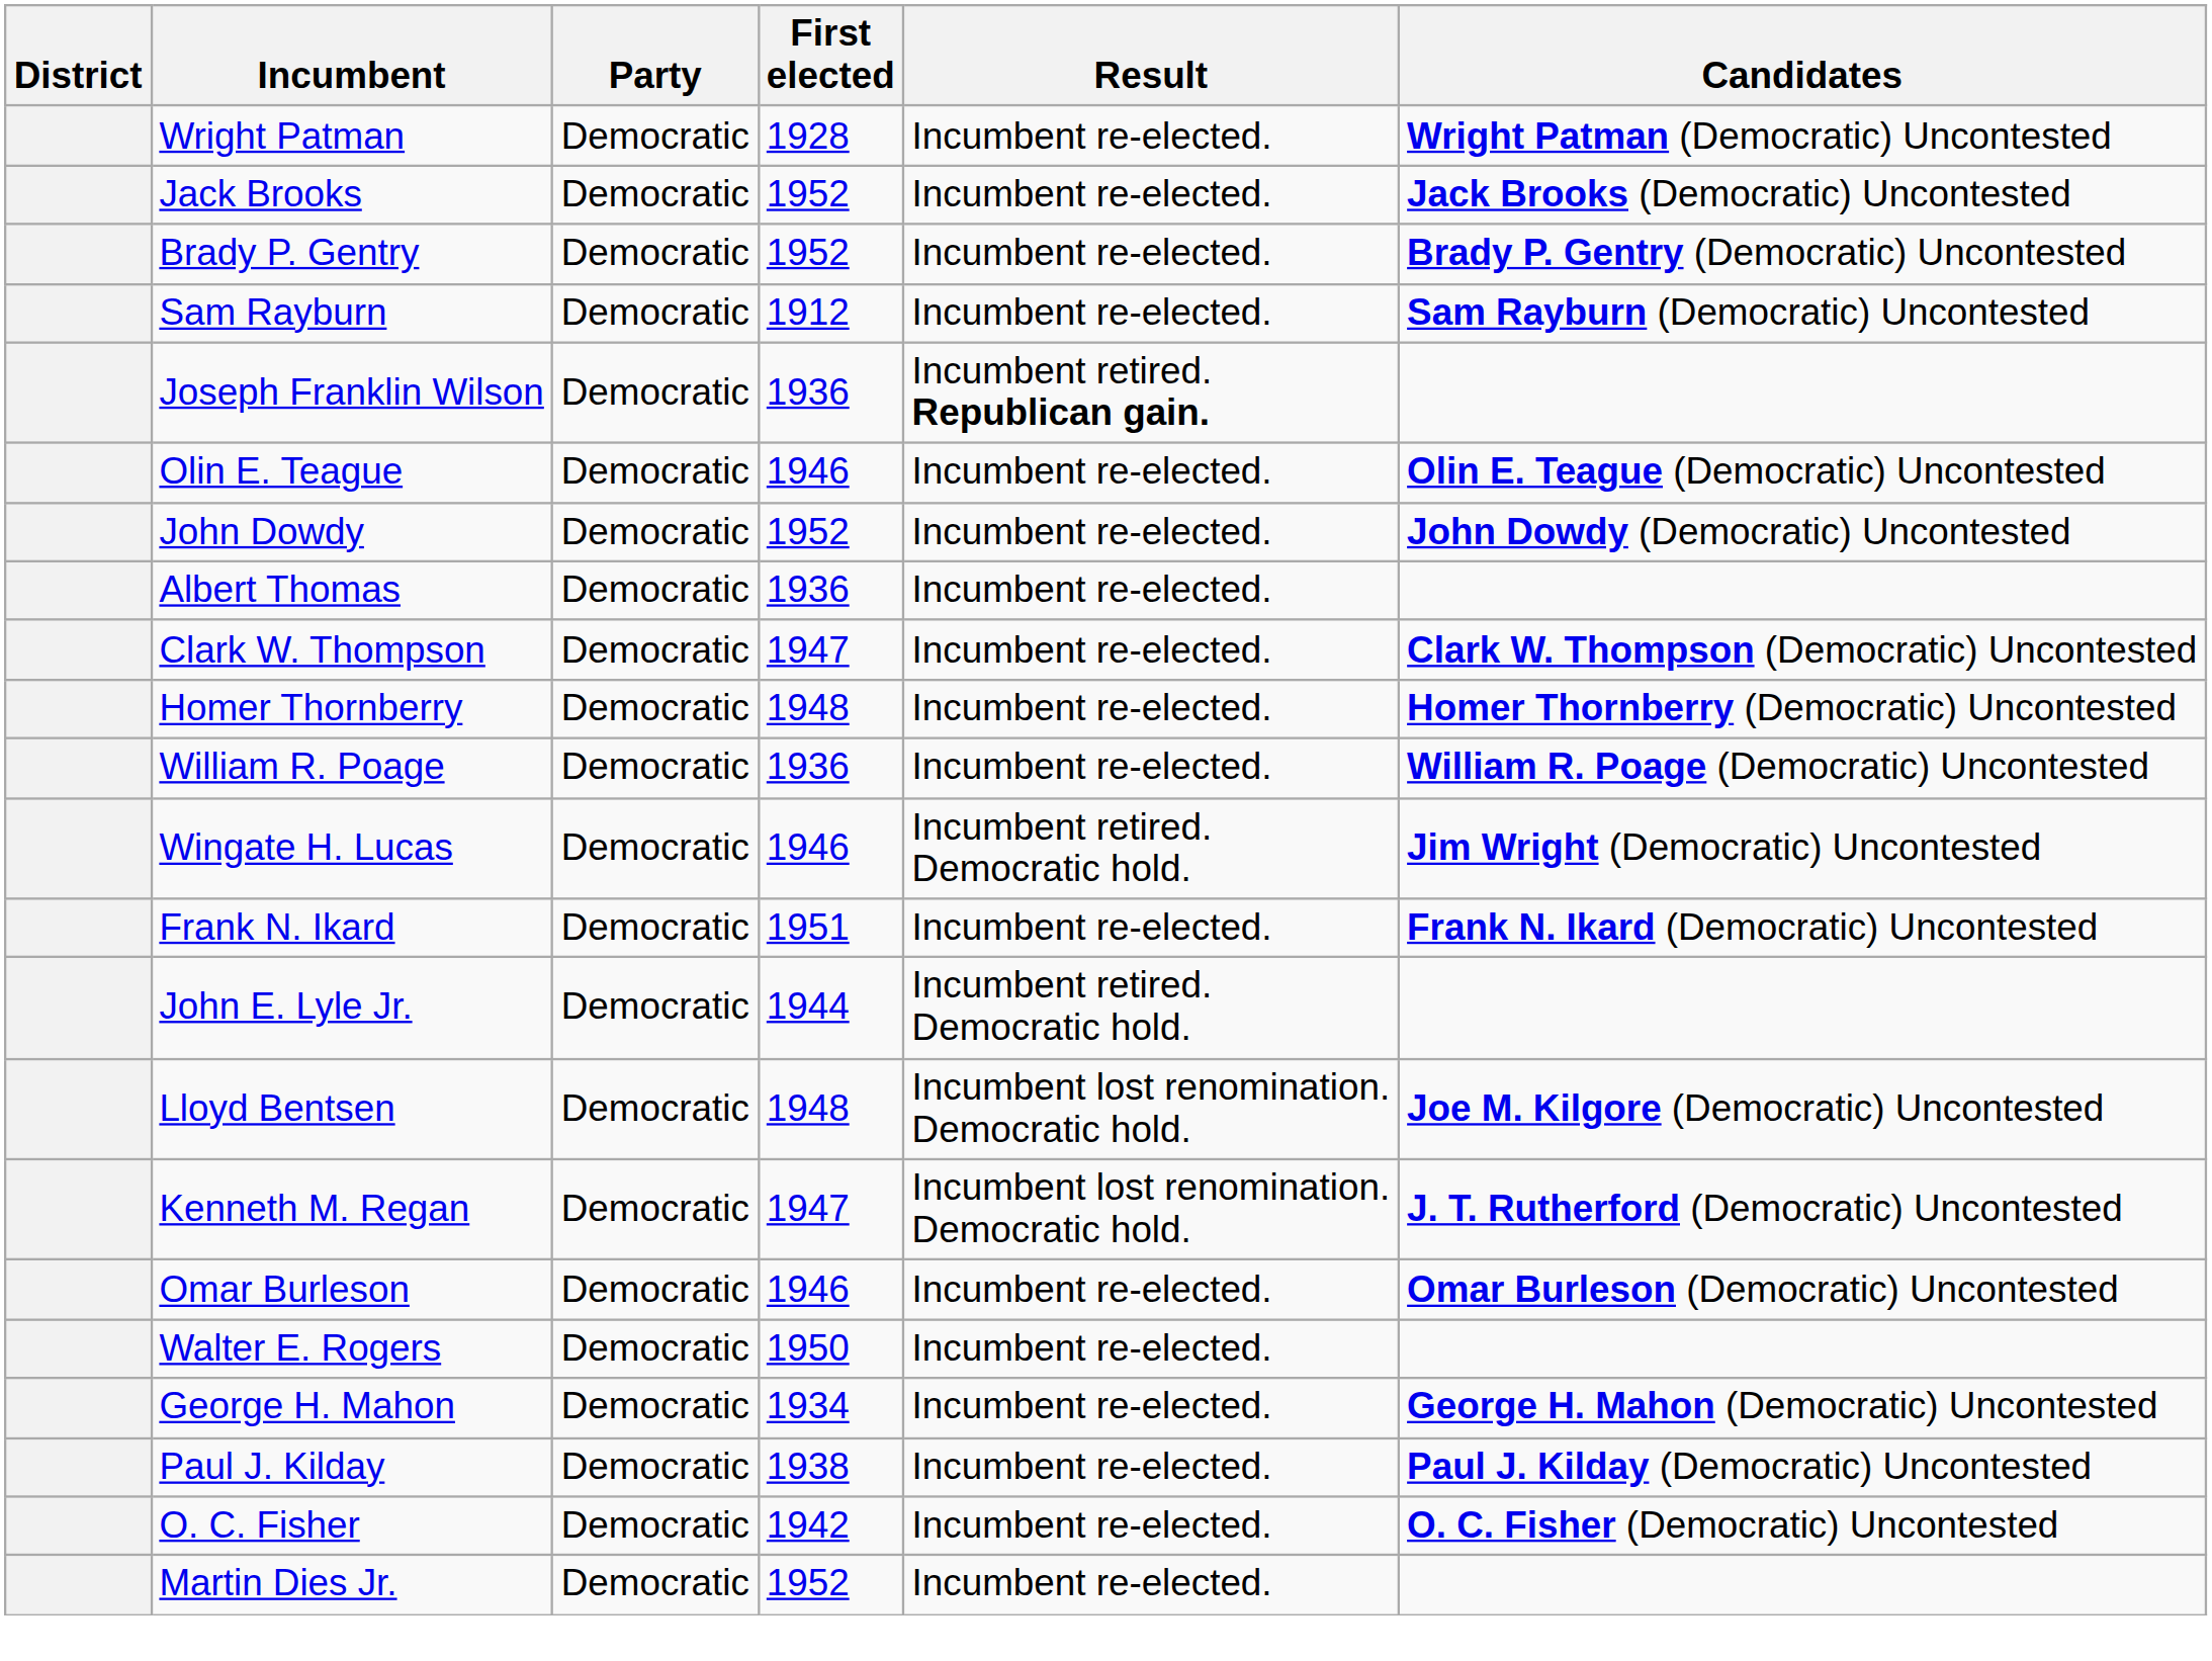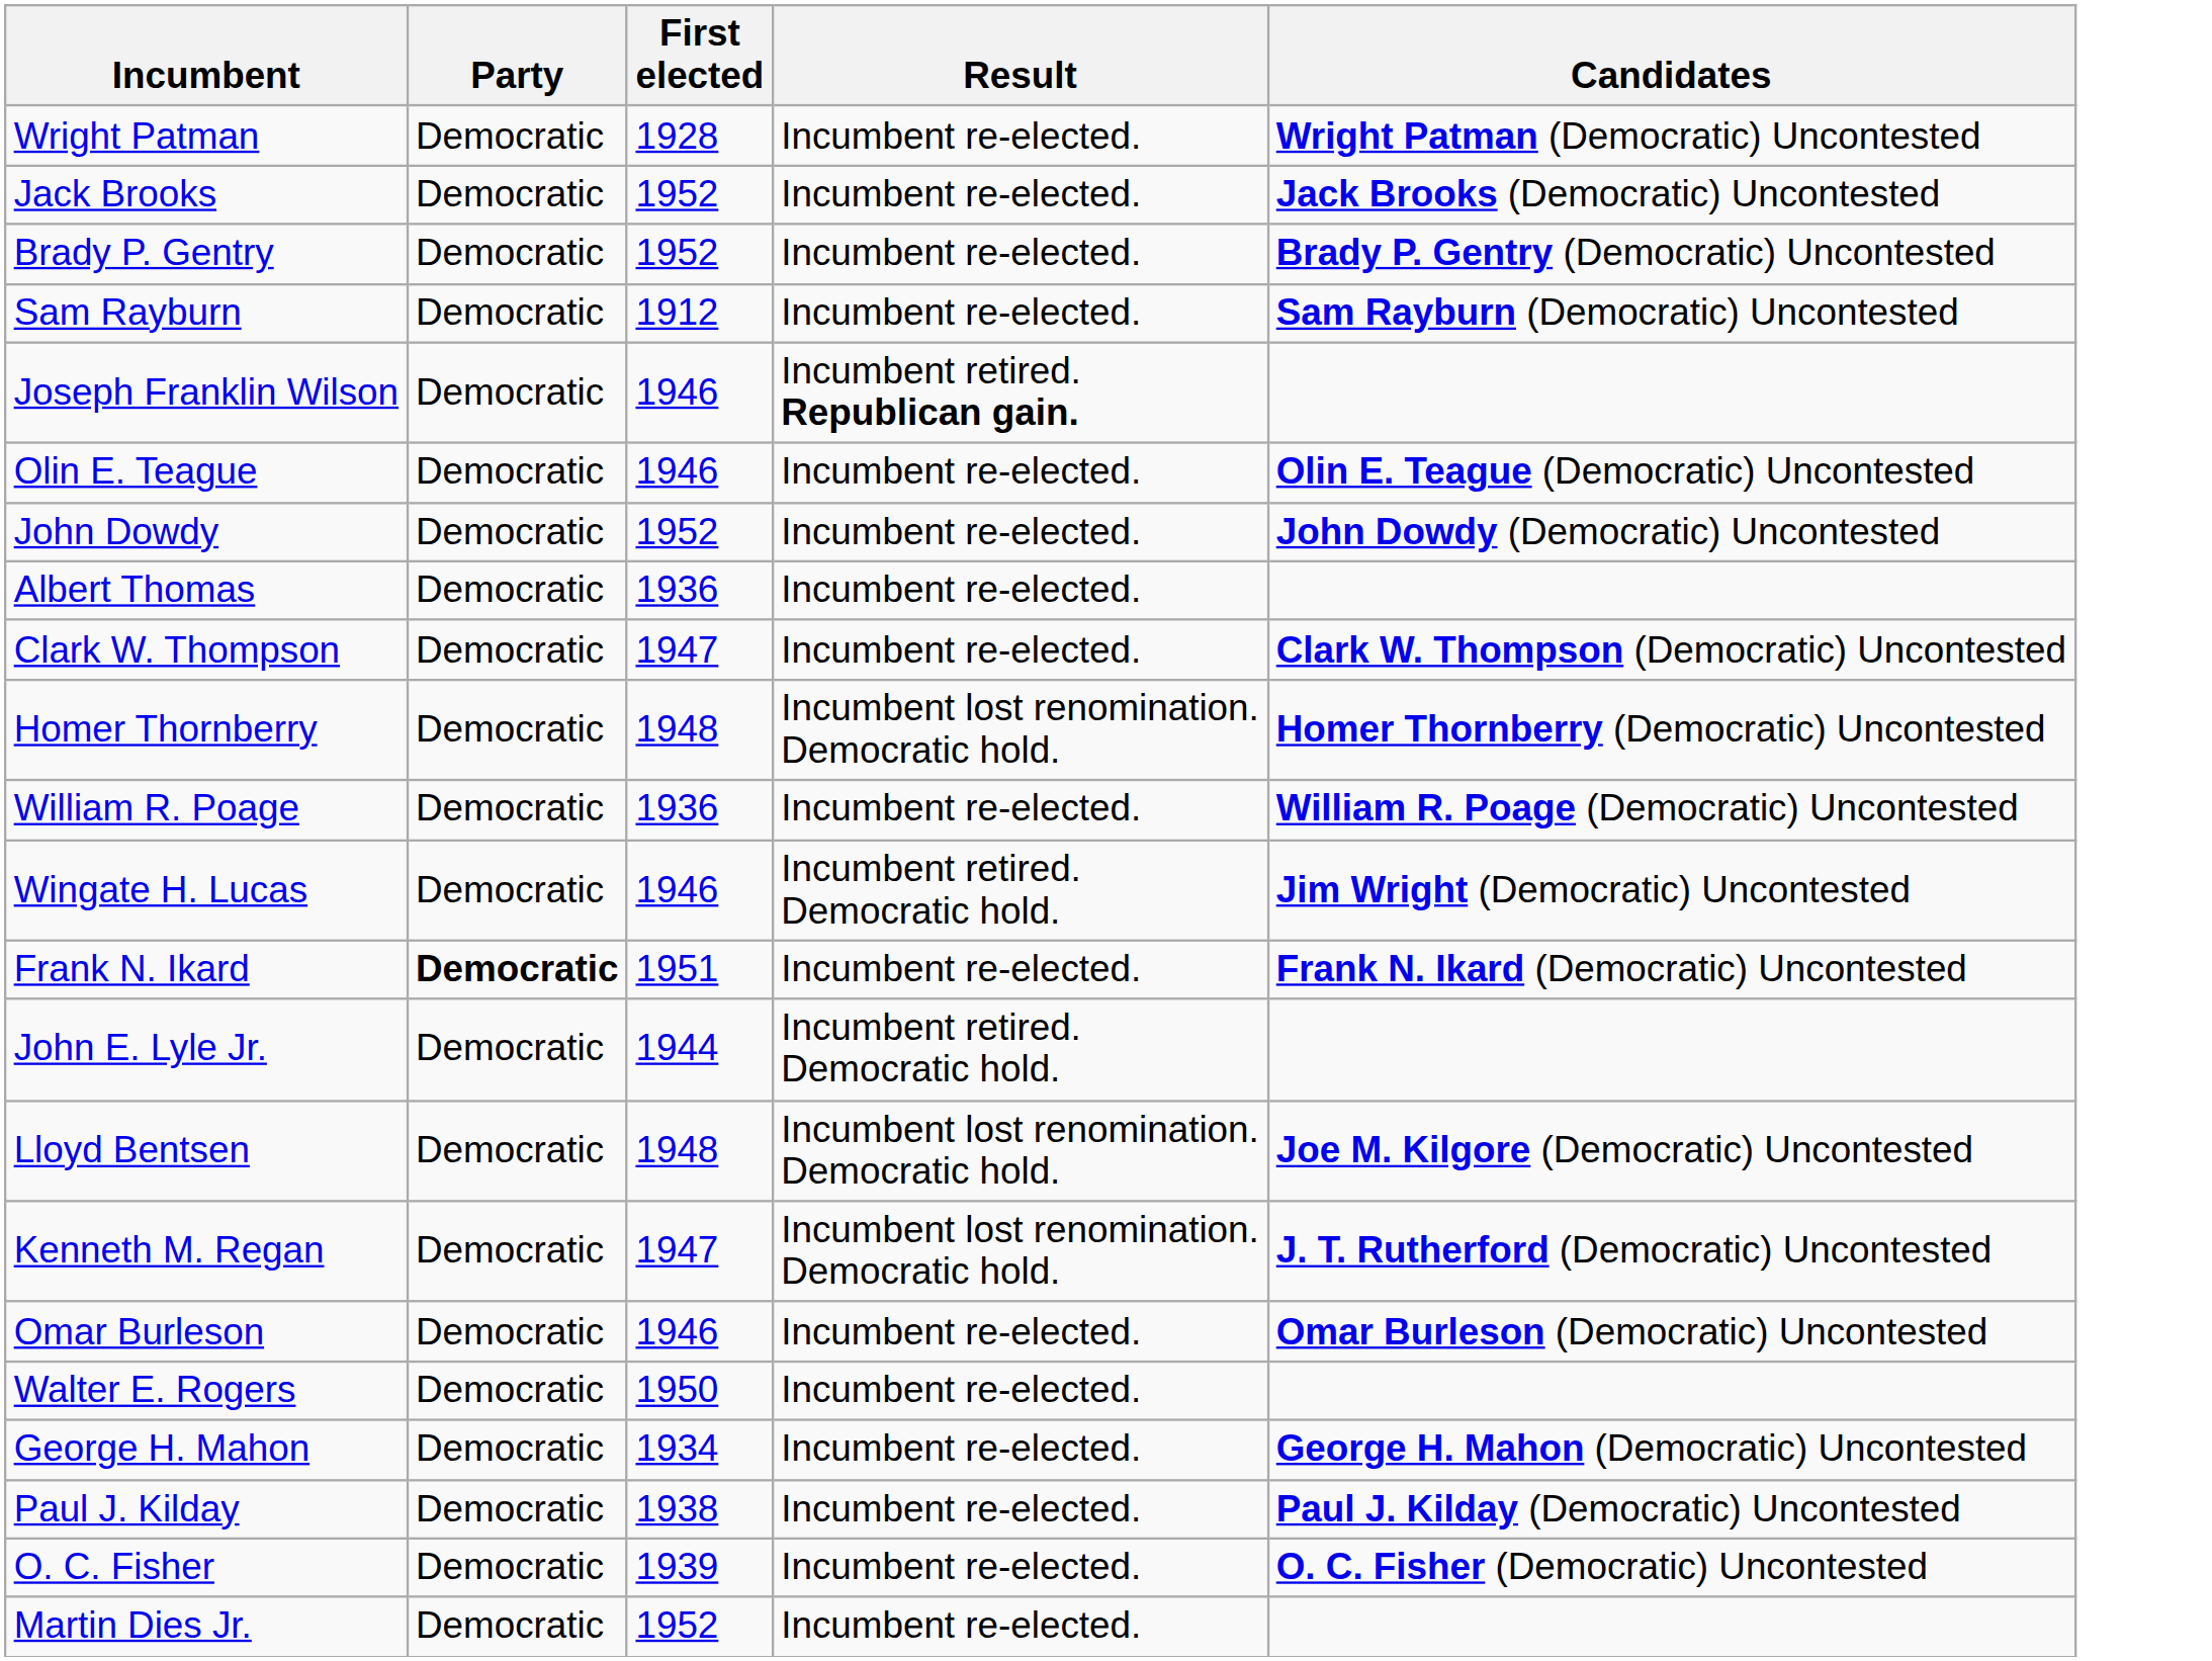 <table class=wikitable>
 <tr valign=bottom>
-<th>District</th>
 <th>Incumbent</th>
 <th>Party</th>
 <th>First<br>elected</th>
 <th>Result</th>
 <th>Candidates</th>
 </tr>
 <tr>
-<th></th>
 <td><a href='#'>Wright Patman</a></td>
 <td>Democratic</td>
 <td><a href='#'>1928</a></td>
 <td>Incumbent re-elected.</td>
 <td nowrap> <strong><a href='#'>Wright Patman</a></strong> (Democratic) Uncontested</td>
 </tr>
 <tr>
-<th></th>
 <td><a href='#'>Jack Brooks</a></td>
 <td>Democratic</td>
 <td><a href='#'>1952</a></td>
 <td>Incumbent re-elected.</td>
 <td nowrap> <strong><a href='#'>Jack Brooks</a></strong> (Democratic) Uncontested</td>
 </tr>
 <tr>
-<th></th>
 <td><a href='#'>Brady P. Gentry</a></td>
 <td>Democratic</td>
 <td><a href='#'>1952</a></td>
 <td>Incumbent re-elected.</td>
 <td nowrap> <strong><a href='#'>Brady P. Gentry</a></strong> (Democratic) Uncontested</td>
 </tr>
 <tr>
-<th></th>
 <td><a href='#'>Sam Rayburn</a></td>
 <td>Democratic</td>
 <td><a href='#'>1912</a></td>
 <td>Incumbent re-elected.</td>
 <td nowrap> <strong><a href='#'>Sam Rayburn</a></strong> (Democratic) Uncontested</td>
 </tr>
 <tr>
-<th></th>
 <td><a href='#'>Joseph Franklin Wilson</a></td>
 <td>Democratic</td>
-<td><a href='#'>1936</a></td>
+<td><a href='#'>1946</a></td>
 <td>Incumbent retired.<br><strong>Republican gain.</strong></td>
 <td nowrap></td>
 </tr>
 <tr>
-<th></th>
 <td><a href='#'>Olin E. Teague</a></td>
 <td>Democratic</td>
 <td><a href='#'>1946</a></td>
 <td>Incumbent re-elected.</td>
 <td nowrap> <strong><a href='#'>Olin E. Teague</a></strong> (Democratic) Uncontested</td>
 </tr>
 <tr>
-<th></th>
 <td><a href='#'>John Dowdy</a></td>
 <td>Democratic</td>
 <td><a href='#'>1952</a></td>
 <td>Incumbent re-elected.</td>
 <td nowrap> <strong><a href='#'>John Dowdy</a></strong> (Democratic) Uncontested</td>
 </tr>
 <tr>
-<th></th>
 <td><a href='#'>Albert Thomas</a></td>
 <td>Democratic</td>
 <td><a href='#'>1936</a></td>
 <td>Incumbent re-elected.</td>
 <td nowrap></td>
 </tr>
 <tr>
-<th></th>
 <td><a href='#'>Clark W. Thompson</a></td>
 <td>Democratic</td>
 <td><a href='#'>1947</a></td>
 <td>Incumbent re-elected.</td>
 <td nowrap> <strong><a href='#'>Clark W. Thompson</a></strong> (Democratic) Uncontested</td>
 </tr>
 <tr>
-<th></th>
 <td><a href='#'>Homer Thornberry</a></td>
 <td>Democratic</td>
 <td><a href='#'>1948</a></td>
-<td>Incumbent re-elected.</td>
+<td>Incumbent lost renomination.<br>Democratic hold.</td>
 <td nowrap> <strong><a href='#'>Homer Thornberry</a></strong> (Democratic) Uncontested</td>
 </tr>
 <tr>
-<th></th>
 <td><a href='#'>William R. Poage</a></td>
 <td>Democratic</td>
 <td><a href='#'>1936</a></td>
 <td>Incumbent re-elected.</td>
 <td nowrap> <strong><a href='#'>William R. Poage</a></strong> (Democratic) Uncontested</td>
 </tr>
 <tr>
-<th></th>
 <td><a href='#'>Wingate H. Lucas</a></td>
 <td>Democratic</td>
 <td><a href='#'>1946</a></td>
 <td>Incumbent retired.<br>Democratic hold.</td>
 <td nowrap> <strong><a href='#'>Jim Wright</a></strong> (Democratic) Uncontested</td>
 </tr>
 <tr>
-<th></th>
 <td><a href='#'>Frank N. Ikard</a></td>
-<td>Democratic</td>
+<td><strong>Democratic</strong></td>
 <td><a href='#'>1951</a></td>
 <td>Incumbent re-elected.</td>
 <td nowrap> <strong><a href='#'>Frank N. Ikard</a></strong> (Democratic) Uncontested</td>
 </tr>
 <tr>
-<th></th>
 <td><a href='#'>John E. Lyle Jr.</a></td>
 <td>Democratic</td>
 <td><a href='#'>1944</a></td>
 <td>Incumbent retired.<br>Democratic hold.</td>
 <td nowrap></td>
 </tr>
 <tr>
-<th></th>
 <td><a href='#'>Lloyd Bentsen</a></td>
 <td>Democratic</td>
 <td><a href='#'>1948</a></td>
 <td>Incumbent lost renomination.<br>Democratic hold.</td>
 <td nowrap> <strong><a href='#'>Joe M. Kilgore</a></strong> (Democratic) Uncontested</td>
 </tr>
 <tr>
-<th></th>
 <td><a href='#'>Kenneth M. Regan</a></td>
 <td>Democratic</td>
 <td><a href='#'>1947</a></td>
 <td>Incumbent lost renomination.<br>Democratic hold.</td>
 <td nowrap> <strong><a href='#'>J. T. Rutherford</a></strong> (Democratic) Uncontested</td>
 </tr>
 <tr>
-<th></th>
 <td><a href='#'>Omar Burleson</a></td>
 <td>Democratic</td>
 <td><a href='#'>1946</a></td>
 <td>Incumbent re-elected.</td>
 <td nowrap> <strong><a href='#'>Omar Burleson</a></strong> (Democratic) Uncontested</td>
 </tr>
 <tr>
-<th></th>
 <td><a href='#'>Walter E. Rogers</a></td>
 <td>Democratic</td>
 <td><a href='#'>1950</a></td>
 <td>Incumbent re-elected.</td>
 <td nowrap></td>
 </tr>
 <tr>
-<th></th>
 <td><a href='#'>George H. Mahon</a></td>
 <td>Democratic</td>
 <td><a href='#'>1934</a></td>
 <td>Incumbent re-elected.</td>
 <td nowrap> <strong><a href='#'>George H. Mahon</a></strong> (Democratic) Uncontested</td>
 </tr>
 <tr>
-<th></th>
 <td><a href='#'>Paul J. Kilday</a></td>
 <td>Democratic</td>
 <td><a href='#'>1938</a></td>
 <td>Incumbent re-elected.</td>
 <td nowrap> <strong><a href='#'>Paul J. Kilday</a></strong> (Democratic) Uncontested</td>
 </tr>
 <tr>
-<th></th>
 <td><a href='#'>O. C. Fisher</a></td>
 <td>Democratic</td>
-<td><a href='#'>1942</a></td>
+<td><a href='#'>1939</a></td>
 <td>Incumbent re-elected.</td>
 <td nowrap> <strong><a href='#'>O. C. Fisher</a></strong> (Democratic) Uncontested</td>
 </tr>
 <tr>
-<th></th>
 <td><a href='#'>Martin Dies Jr.</a></td>
 <td>Democratic</td>
 <td><a href='#'>1952</a></td>
 <td>Incumbent re-elected.</td>
 <td nowrap></td>
 </tr>
 </table>
